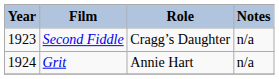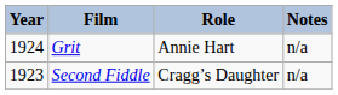 <table class="wikitable" style="font-size:90%;">
 <tr>
 <th style="background:#B0C4DE;">Year</th>
 <th style="background:#B0C4DE;">Film</th>
 <th style="background:#B0C4DE;">Role</th>
 <th style="background:#B0C4DE;">Notes</th>
 </tr>
 <tr>
+<td>1924</td>
+<td><em><a href='#'>Grit</a></em></td>
+<td>Annie Hart</td>
+<td>n/a</td>
+</tr>
+<tr>
 <td>1923</td>
 <td><em><a href='#'>Second Fiddle</a></em></td>
 <td>Cragg’s Daughter</td>
 <td>n/a</td>
 </tr>
 <tr>
-<td>1924</td>
-<td><em><a href='#'>Grit</a></em></td>
-<td>Annie Hart</td>
-<td>n/a</td>
-</tr>
-<tr>
 </tr>
 </table>
